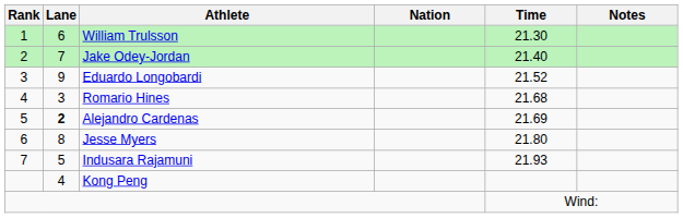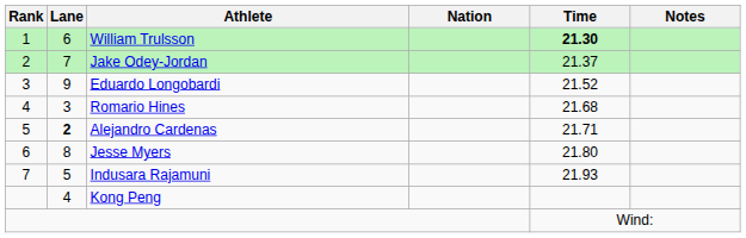 <table class="wikitable sortable" style="text-align:center;width: 65%;">
 <tr>
 <th scope="col" style="width: 10px;">Rank</th>
 <th scope="col" style="width: 10px;">Lane</th>
 <th scope="col">Athlete</th>
 <th scope="col">Nation</th>
 <th scope="col">Time</th>
 <th scope="col">Notes</th>
 </tr>
 <tr bgcolor=bbf3bb>
 <td>1</td>
 <td>6</td>
 <td align=left><a href='#'>William Trulsson</a></td>
 <td align=left></td>
-<td>21.30</td>
+<td><strong>21.30</strong></td>
 <td></td>
 </tr>
 <tr bgcolor=bbf3bb>
 <td>2</td>
 <td>7</td>
 <td align=left><a href='#'>Jake Odey-Jordan</a></td>
 <td align=left></td>
-<td>21.40</td>
+<td>21.37</td>
 <td></td>
 </tr>
 <tr>
 <td>3</td>
 <td>9</td>
 <td align=left><a href='#'>Eduardo Longobardi</a></td>
 <td align=left></td>
 <td>21.52</td>
 <td></td>
 </tr>
 <tr>
 <td>4</td>
 <td>3</td>
 <td align=left><a href='#'>Romario Hines</a></td>
 <td align=left></td>
 <td>21.68</td>
 <td></td>
 </tr>
 <tr>
 <td>5</td>
 <td><strong>2</strong></td>
 <td align=left><a href='#'>Alejandro Cardenas</a></td>
 <td align=left></td>
-<td>21.69</td>
+<td>21.71</td>
 <td></td>
 </tr>
 <tr>
 <td>6</td>
 <td>8</td>
 <td align=left><a href='#'>Jesse Myers</a></td>
 <td align=left></td>
 <td>21.80</td>
 <td></td>
 </tr>
 <tr>
 <td>7</td>
 <td>5</td>
 <td align=left><a href='#'>Indusara Rajamuni</a></td>
 <td align=left></td>
 <td>21.93</td>
 <td></td>
 </tr>
 <tr>
 <td></td>
 <td>4</td>
 <td align=left><a href='#'>Kong Peng</a></td>
 <td align=left></td>
 <td></td>
 <td></td>
 </tr>
 <tr class="sortbottom">
 <td colspan="4"></td>
 <td colspan="2">Wind: </td>
 </tr>
 </table>
